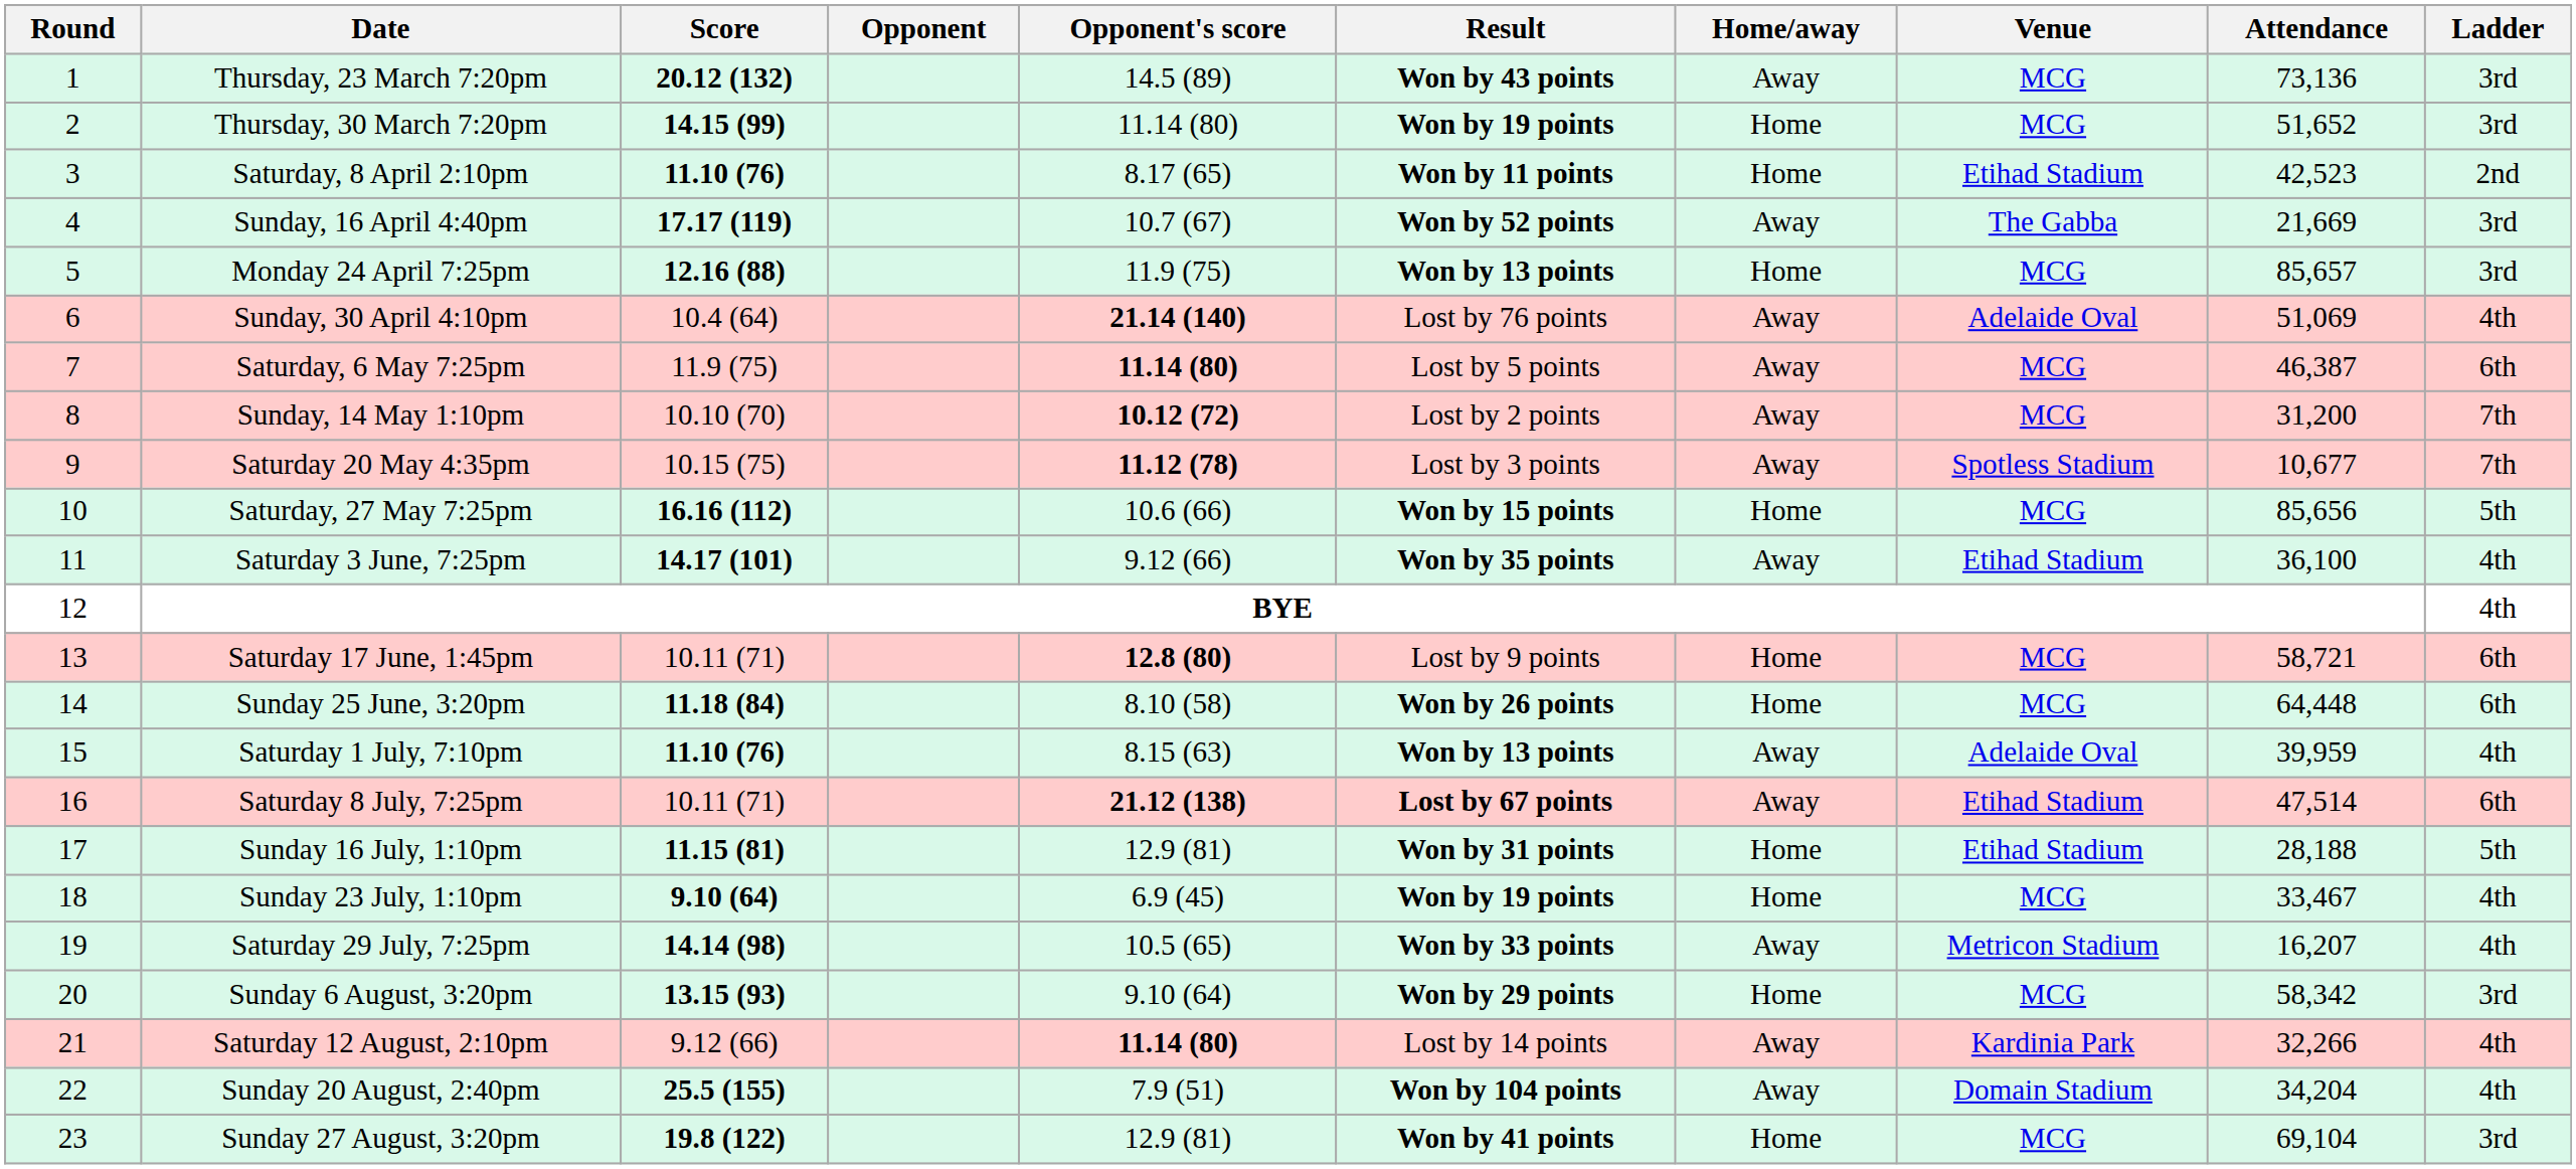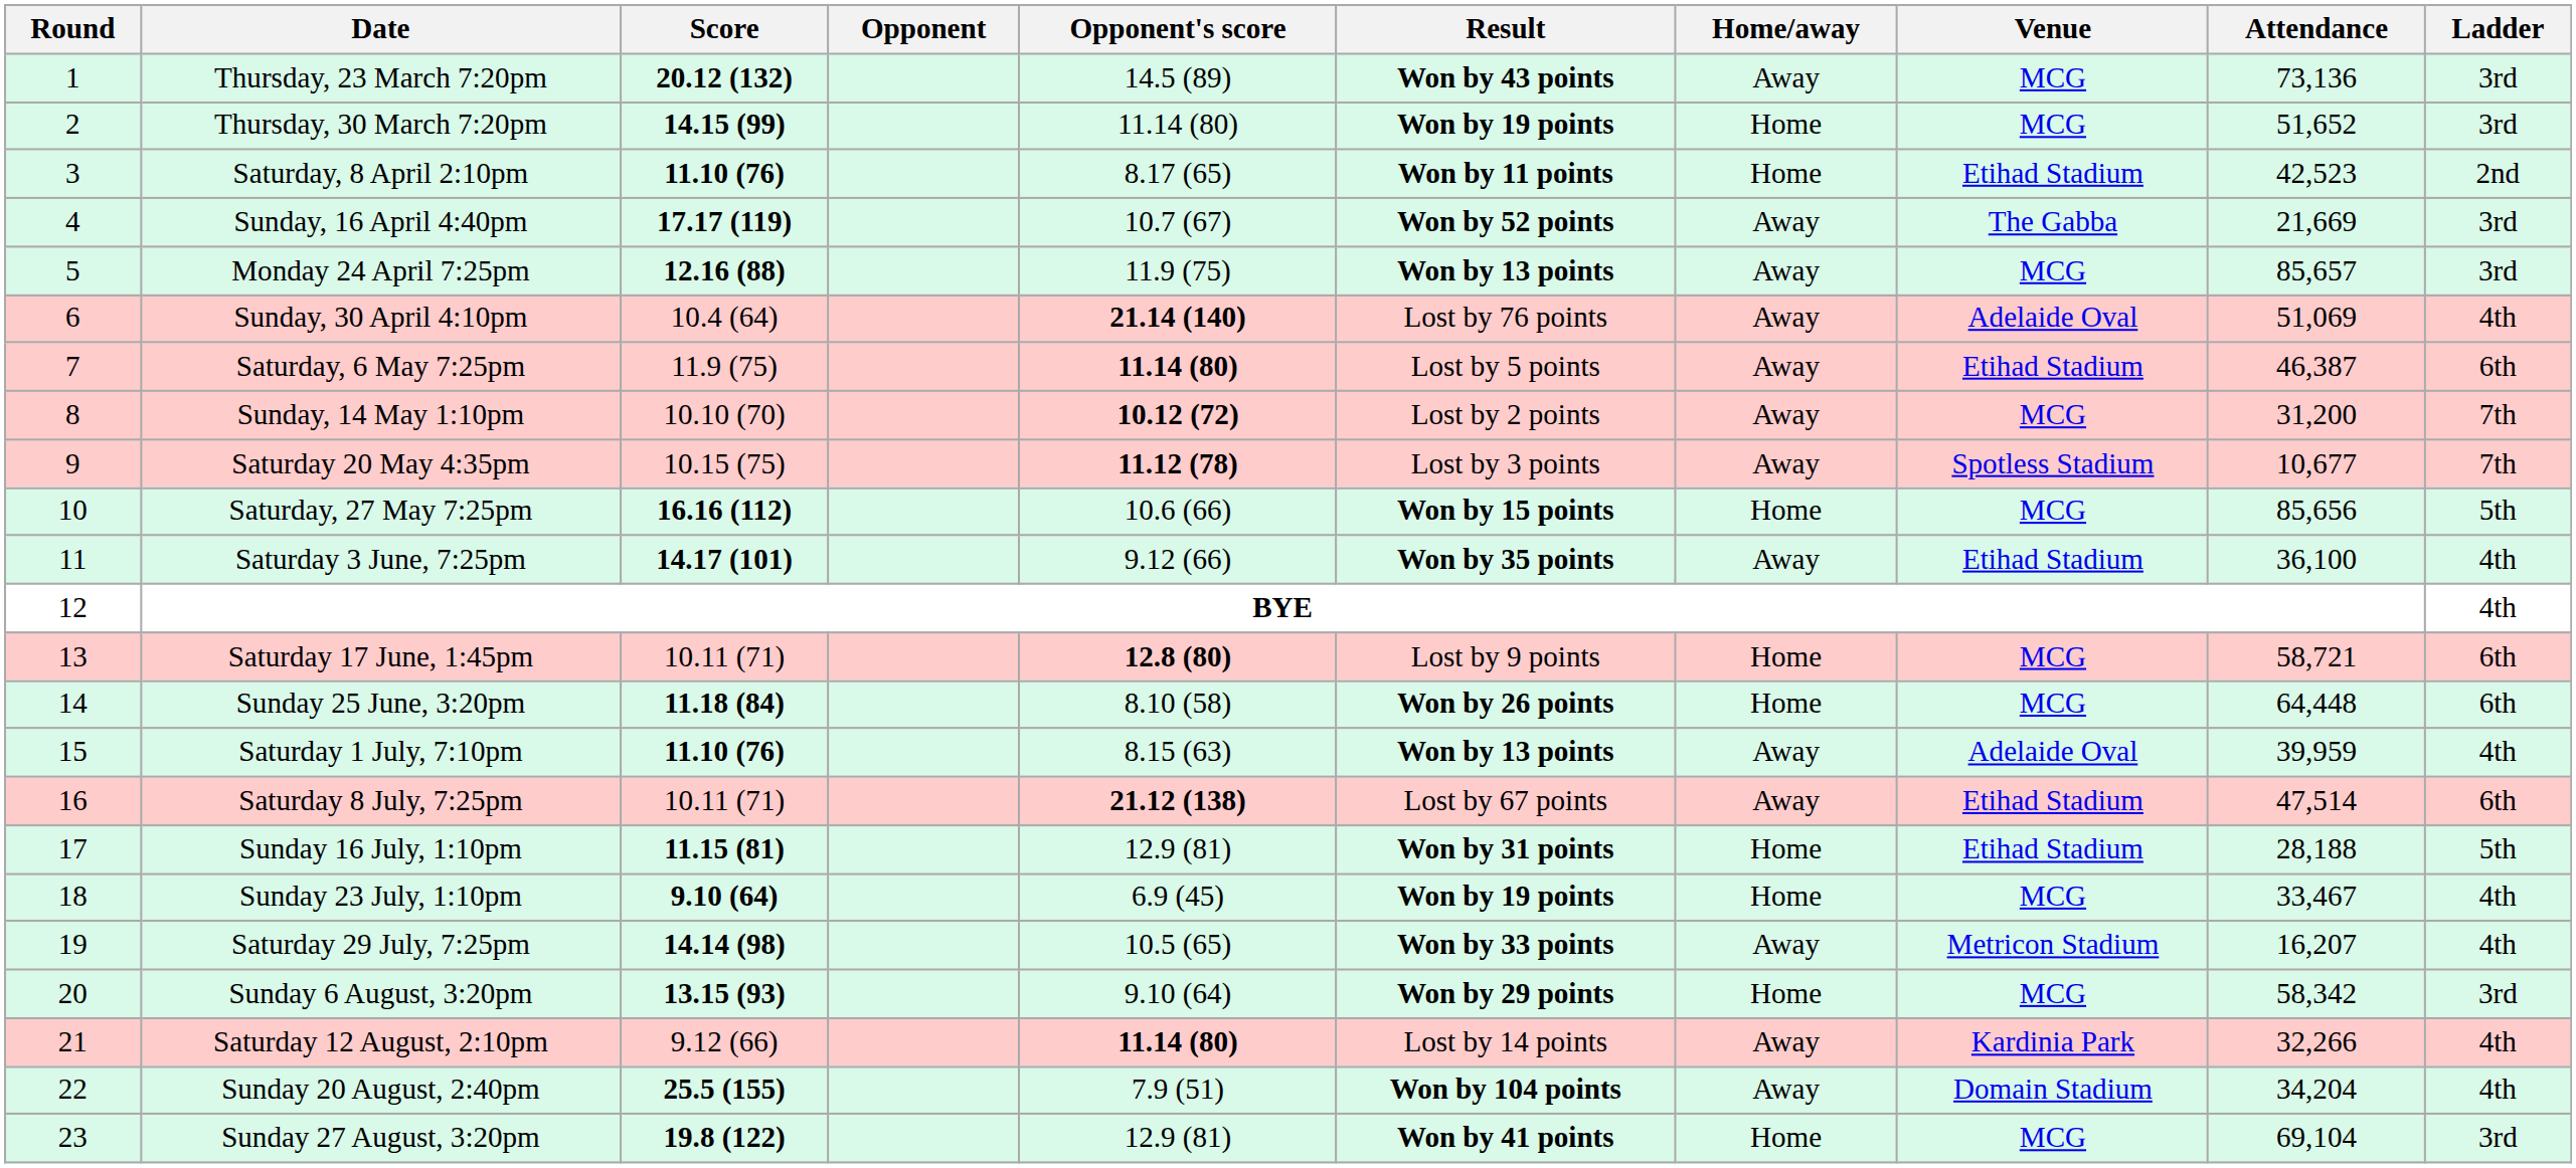 <table class="wikitable" style="font-size:90%; text-align:center; width: 100%; margin-left: auto; margin-right: auto;">
 <tr>
 <th>Round</th>
 <th>Date</th>
 <th>Score</th>
 <th>Opponent</th>
 <th>Opponent's score</th>
 <th>Result</th>
 <th>Home/away</th>
 <th>Venue</th>
 <th>Attendance</th>
 <th>Ladder</th>
 </tr>
 <tr style="background:#d9f9e9;">
 <td>1</td>
 <td>Thursday, 23 March 7:20pm</td>
 <td><strong>20.12 (132)</strong></td>
 <td></td>
 <td>14.5 (89)</td>
 <td><strong>Won by 43 points</strong></td>
 <td>Away</td>
 <td><a href='#'>MCG</a></td>
 <td>73,136</td>
 <td>3rd</td>
 </tr>
 <tr style="background:#d9f9e9;">
 <td>2</td>
 <td>Thursday, 30 March 7:20pm</td>
 <td><strong>14.15 (99)</strong></td>
 <td></td>
 <td>11.14 (80)</td>
 <td><strong>Won by 19 points</strong></td>
 <td>Home</td>
 <td><a href='#'>MCG</a></td>
 <td>51,652</td>
 <td>3rd</td>
 </tr>
 <tr style="background:#d9f9e9;">
 <td>3</td>
 <td>Saturday, 8 April 2:10pm</td>
 <td><strong>11.10 (76)</strong></td>
 <td></td>
 <td>8.17 (65)</td>
 <td><strong>Won by 11 points</strong></td>
 <td>Home</td>
 <td><a href='#'>Etihad Stadium</a></td>
 <td>42,523</td>
 <td>2nd</td>
 </tr>
 <tr style="background:#d9f9e9;">
 <td>4</td>
 <td>Sunday, 16 April 4:40pm</td>
 <td><strong>17.17 (119)</strong></td>
 <td></td>
 <td>10.7 (67)</td>
 <td><strong>Won by 52 points</strong></td>
 <td>Away</td>
 <td><a href='#'>The Gabba</a></td>
 <td>21,669</td>
 <td>3rd</td>
 </tr>
 <tr style="background:#d9f9e9;">
 <td>5</td>
 <td>Monday 24 April 7:25pm</td>
 <td><strong>12.16 (88)</strong></td>
 <td></td>
 <td>11.9 (75)</td>
 <td><strong>Won by 13 points</strong></td>
-<td>Home</td>
+<td>Away</td>
 <td><a href='#'>MCG</a></td>
 <td>85,657</td>
 <td>3rd</td>
 </tr>
 <tr style="background:#fcc;">
 <td>6</td>
 <td>Sunday, 30 April 4:10pm</td>
 <td>10.4 (64)</td>
 <td></td>
 <td><strong>21.14 (140)</strong></td>
 <td>Lost by 76 points</td>
 <td>Away</td>
 <td><a href='#'>Adelaide Oval</a></td>
 <td>51,069</td>
 <td>4th</td>
 </tr>
 <tr style="background:#fcc;">
 <td>7</td>
 <td>Saturday, 6 May 7:25pm</td>
 <td>11.9 (75)</td>
 <td></td>
 <td><strong>11.14 (80)</strong></td>
 <td>Lost by 5 points</td>
 <td>Away</td>
-<td><a href='#'>MCG</a></td>
+<td><a href='#'>Etihad Stadium</a></td>
 <td>46,387</td>
 <td>6th</td>
 </tr>
 <tr style="background:#fcc;">
 <td>8</td>
 <td>Sunday, 14 May 1:10pm</td>
 <td>10.10 (70)</td>
 <td></td>
 <td><strong>10.12 (72)</strong></td>
 <td>Lost by 2 points</td>
 <td>Away</td>
 <td><a href='#'>MCG</a></td>
 <td>31,200</td>
 <td>7th</td>
 </tr>
 <tr style="background:#fcc;">
 <td>9</td>
 <td>Saturday 20 May 4:35pm</td>
 <td>10.15 (75)</td>
 <td></td>
 <td><strong>11.12 (78)</strong></td>
 <td>Lost by 3 points</td>
 <td>Away</td>
 <td><a href='#'>Spotless Stadium</a></td>
 <td>10,677</td>
 <td>7th</td>
 </tr>
 <tr style="background:#d9f9e9;">
 <td>10</td>
 <td>Saturday, 27 May 7:25pm</td>
 <td><strong>16.16 (112)</strong></td>
 <td></td>
 <td>10.6 (66)</td>
 <td><strong>Won by 15 points</strong></td>
 <td>Home</td>
 <td><a href='#'>MCG</a></td>
 <td>85,656</td>
 <td>5th</td>
 </tr>
 <tr style="background:#d9f9e9;">
 <td>11</td>
 <td>Saturday 3 June, 7:25pm</td>
 <td><strong>14.17 (101)</strong></td>
 <td></td>
 <td>9.12 (66)</td>
 <td><strong>Won by 35 points</strong></td>
 <td>Away</td>
 <td><a href='#'>Etihad Stadium</a></td>
 <td>36,100</td>
 <td>4th</td>
 </tr>
 <tr style="background:#ffffff;">
 <td>12</td>
 <td colspan=8><strong>BYE</strong></td>
 <td>4th</td>
 </tr>
 <tr style="background:#fcc;">
 <td>13</td>
 <td>Saturday 17 June, 1:45pm</td>
 <td>10.11 (71)</td>
 <td></td>
 <td><strong>12.8 (80)</strong></td>
 <td>Lost by 9 points</td>
 <td>Home</td>
 <td><a href='#'>MCG</a></td>
 <td>58,721</td>
 <td>6th</td>
 </tr>
 <tr style="background:#d9f9e9;">
 <td>14</td>
 <td>Sunday 25 June, 3:20pm</td>
 <td><strong>11.18 (84)</strong></td>
 <td></td>
 <td>8.10 (58)</td>
 <td><strong>Won by 26 points</strong></td>
 <td>Home</td>
 <td><a href='#'>MCG</a></td>
 <td>64,448</td>
 <td>6th</td>
 </tr>
 <tr style="background:#d9f9e9;">
 <td>15</td>
 <td>Saturday 1 July, 7:10pm</td>
 <td><strong>11.10 (76)</strong></td>
 <td></td>
 <td>8.15 (63)</td>
 <td><strong>Won by 13 points</strong></td>
 <td>Away</td>
 <td><a href='#'>Adelaide Oval</a></td>
 <td>39,959</td>
 <td>4th</td>
 </tr>
 <tr style="background:#fcc;">
 <td>16</td>
 <td>Saturday 8 July, 7:25pm</td>
 <td>10.11 (71)</td>
 <td></td>
 <td><strong>21.12 (138)</strong></td>
-<td><strong>Lost by 67 points</strong></td>
+<td>Lost by 67 points</td>
 <td>Away</td>
 <td><a href='#'>Etihad Stadium</a></td>
 <td>47,514</td>
 <td>6th</td>
 </tr>
 <tr style="background:#d9f9e9;">
 <td>17</td>
 <td>Sunday 16 July, 1:10pm</td>
 <td><strong>11.15 (81)</strong></td>
 <td></td>
 <td>12.9 (81)</td>
 <td><strong>Won by 31 points</strong></td>
 <td>Home</td>
 <td><a href='#'>Etihad Stadium</a></td>
 <td>28,188</td>
 <td>5th</td>
 </tr>
 <tr style="background:#d9f9e9;">
 <td>18</td>
 <td>Sunday 23 July, 1:10pm</td>
 <td><strong>9.10 (64)</strong></td>
 <td></td>
 <td>6.9 (45)</td>
 <td><strong>Won by 19 points</strong></td>
 <td>Home</td>
 <td><a href='#'>MCG</a></td>
 <td>33,467</td>
 <td>4th</td>
 </tr>
 <tr style="background:#d9f9e9;">
 <td>19</td>
 <td>Saturday 29 July, 7:25pm</td>
 <td><strong>14.14 (98)</strong></td>
 <td></td>
 <td>10.5 (65)</td>
 <td><strong>Won by 33 points</strong></td>
 <td>Away</td>
 <td><a href='#'>Metricon Stadium</a></td>
 <td>16,207</td>
 <td>4th</td>
 </tr>
 <tr style="background:#d9f9e9;">
 <td>20</td>
 <td>Sunday 6 August, 3:20pm</td>
 <td><strong>13.15 (93)</strong></td>
 <td></td>
 <td>9.10 (64)</td>
 <td><strong>Won by 29 points</strong></td>
 <td>Home</td>
 <td><a href='#'>MCG</a></td>
 <td>58,342</td>
 <td>3rd</td>
 </tr>
 <tr style="background:#fcc;">
 <td>21</td>
 <td>Saturday 12 August, 2:10pm</td>
 <td>9.12 (66)</td>
 <td></td>
 <td><strong>11.14 (80)</strong></td>
 <td>Lost by 14 points</td>
 <td>Away</td>
 <td><a href='#'>Kardinia Park</a></td>
 <td>32,266</td>
 <td>4th</td>
 </tr>
 <tr style="background:#d9f9e9;">
 <td>22</td>
 <td>Sunday 20 August, 2:40pm</td>
 <td><strong>25.5 (155)</strong></td>
 <td></td>
 <td>7.9 (51)</td>
 <td><strong>Won by 104 points</strong></td>
 <td>Away</td>
 <td><a href='#'>Domain Stadium</a></td>
 <td>34,204</td>
 <td>4th</td>
 </tr>
 <tr style="background:#d9f9e9;">
 <td>23</td>
 <td>Sunday 27 August, 3:20pm</td>
 <td><strong>19.8 (122)</strong></td>
 <td></td>
 <td>12.9 (81)</td>
 <td><strong>Won by 41 points</strong></td>
 <td>Home</td>
 <td><a href='#'>MCG</a></td>
 <td>69,104</td>
 <td>3rd</td>
 </tr>
 </table>
